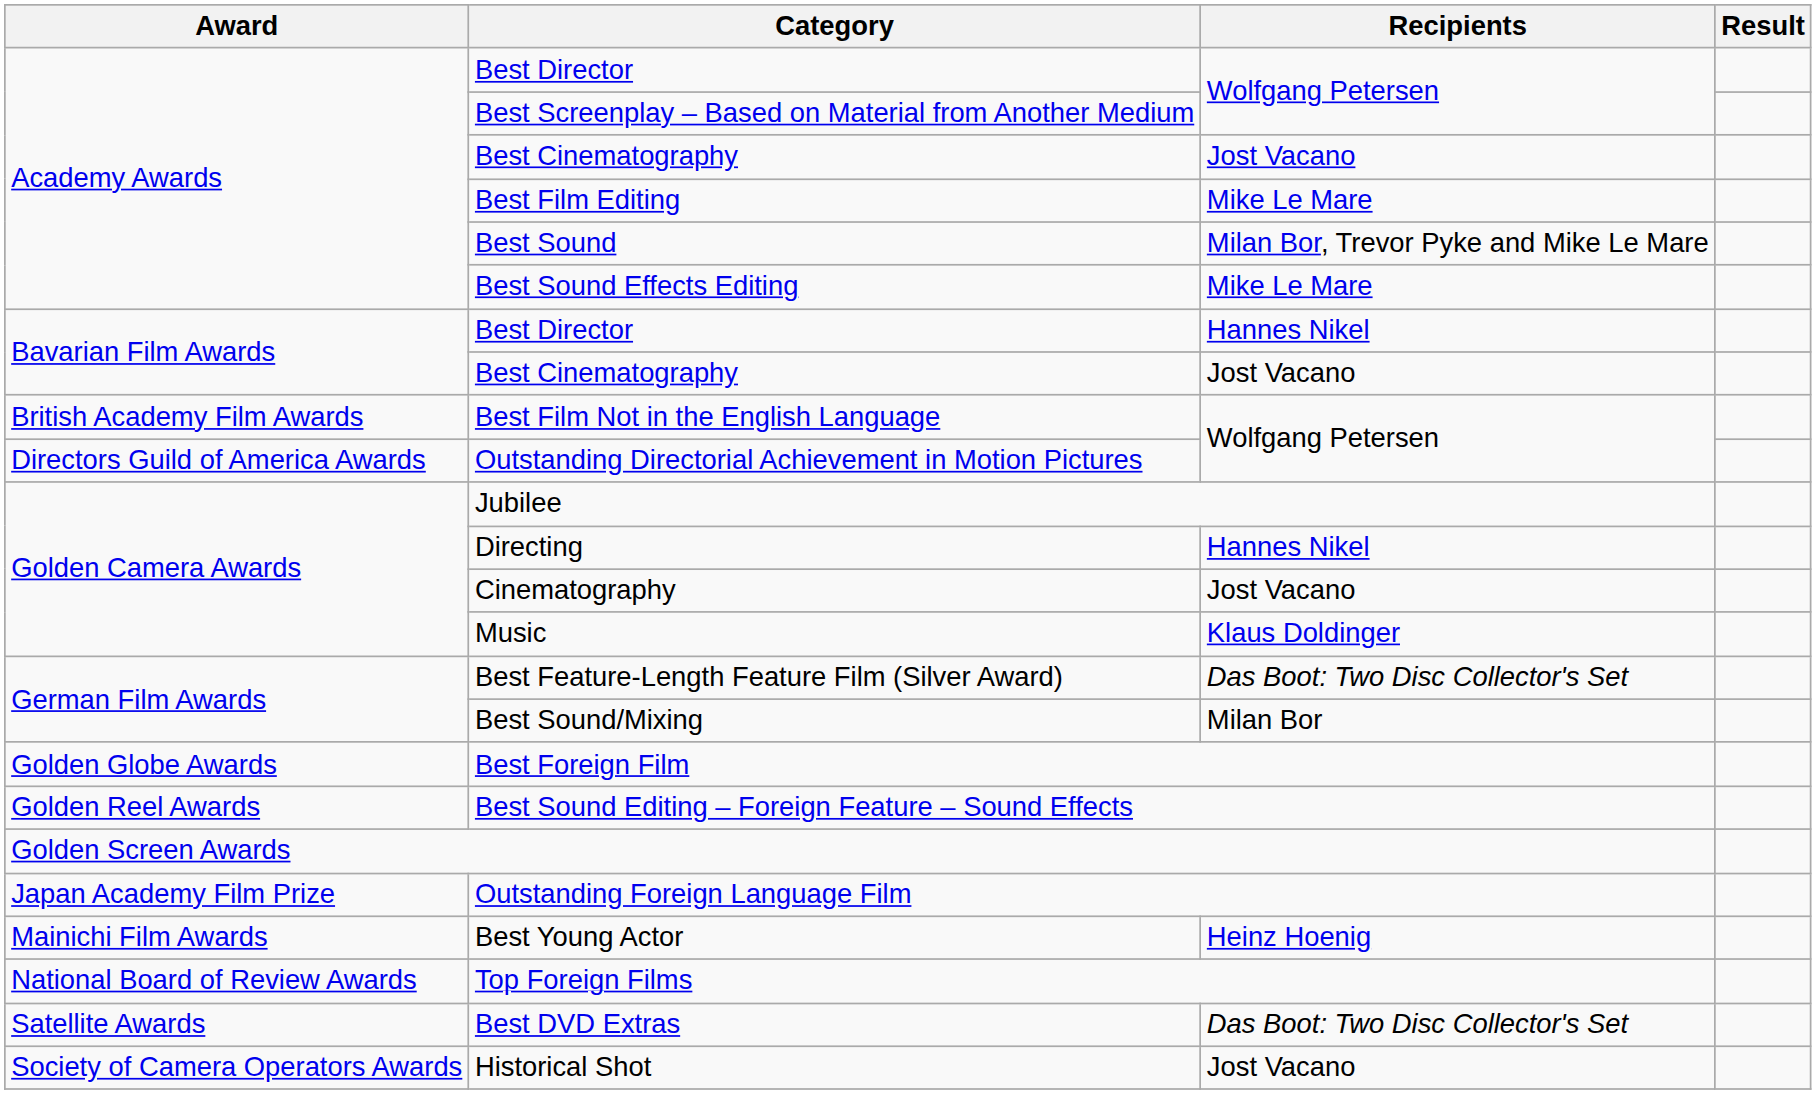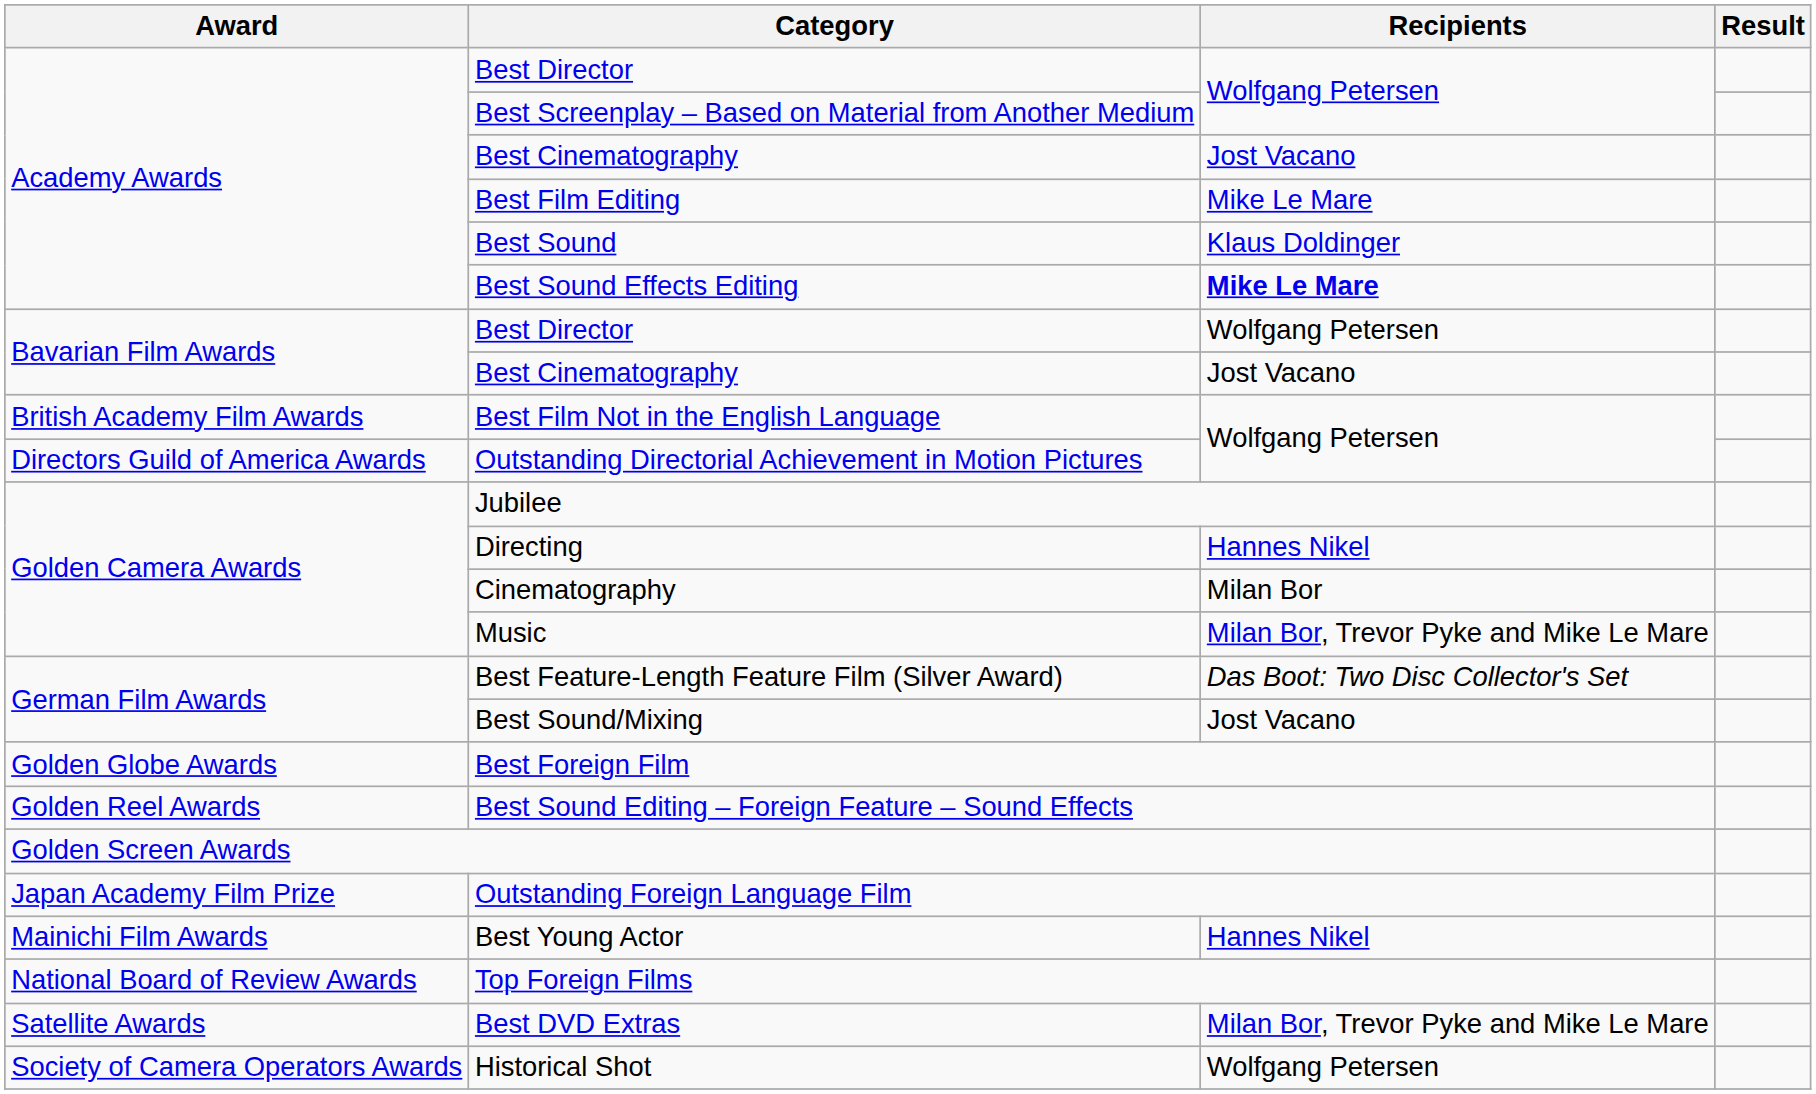 <table class="wikitable">
 <tr>
 <th>Award</th>
 <th>Category</th>
 <th>Recipients</th>
 <th>Result</th>
 </tr>
 <tr>
 <td rowspan="6"><a href='#'>Academy Awards</a></td>
 <td><a href='#'>Best Director</a></td>
 <td rowspan="2"><a href='#'>Wolfgang Petersen</a></td>
 <td></td>
 </tr>
 <tr>
 <td><a href='#'>Best Screenplay – Based on Material from Another Medium</a></td>
 <td></td>
 </tr>
 <tr>
 <td><a href='#'>Best Cinematography</a></td>
 <td><a href='#'>Jost Vacano</a></td>
 <td></td>
 </tr>
 <tr>
 <td><a href='#'>Best Film Editing</a></td>
 <td><a href='#'>Mike Le Mare</a></td>
 <td></td>
 </tr>
 <tr>
 <td><a href='#'>Best Sound</a></td>
-<td><a href='#'>Milan Bor</a>, Trevor Pyke and Mike Le Mare</td>
+<td><a href='#'>Klaus Doldinger</a></td>
 <td></td>
 </tr>
 <tr>
 <td><a href='#'>Best Sound Effects Editing</a></td>
-<td><a href='#'>Mike Le Mare</a></td>
+<td><strong><a href='#'>Mike Le Mare</a></strong></td>
 <td></td>
 </tr>
 <tr>
 <td rowspan="2"><a href='#'>Bavarian Film Awards</a></td>
 <td><a href='#'>Best Director</a></td>
-<td><a href='#'>Hannes Nikel</a></td>
+<td>Wolfgang Petersen</td>
 <td></td>
 </tr>
 <tr>
 <td><a href='#'>Best Cinematography</a></td>
 <td>Jost Vacano</td>
 <td></td>
 </tr>
 <tr>
 <td><a href='#'>British Academy Film Awards</a></td>
 <td><a href='#'>Best Film Not in the English Language</a></td>
 <td rowspan="2">Wolfgang Petersen</td>
 <td></td>
 </tr>
 <tr>
 <td><a href='#'>Directors Guild of America Awards</a></td>
 <td><a href='#'>Outstanding Directorial Achievement in Motion Pictures</a></td>
 <td></td>
 </tr>
 <tr>
 <td rowspan="4"><a href='#'>Golden Camera Awards</a></td>
 <td colspan="2">Jubilee</td>
 <td></td>
 </tr>
 <tr>
 <td>Directing </td>
 <td><a href='#'>Hannes Nikel</a></td>
 <td></td>
 </tr>
 <tr>
 <td>Cinematography </td>
-<td>Jost Vacano</td>
+<td>Milan Bor </td>
 <td></td>
 </tr>
 <tr>
 <td>Music </td>
-<td><a href='#'>Klaus Doldinger</a></td>
+<td><a href='#'>Milan Bor</a>, Trevor Pyke and Mike Le Mare</td>
 <td></td>
 </tr>
 <tr>
 <td rowspan="2"><a href='#'>German Film Awards</a></td>
 <td>Best Feature-Length Feature Film (Silver Award)</td>
 <td><em>Das Boot: Two Disc Collector's Set</em></td>
 <td></td>
 </tr>
 <tr>
 <td>Best Sound/Mixing</td>
-<td>Milan Bor </td>
+<td>Jost Vacano</td>
 <td></td>
 </tr>
 <tr>
 <td><a href='#'>Golden Globe Awards</a></td>
 <td colspan="2"><a href='#'>Best Foreign Film</a></td>
 <td></td>
 </tr>
 <tr>
 <td><a href='#'>Golden Reel Awards</a></td>
 <td colspan="2"><a href='#'>Best Sound Editing – Foreign Feature – Sound Effects</a></td>
 <td></td>
 </tr>
 <tr>
 <td colspan="3"><a href='#'>Golden Screen Awards</a></td>
 <td></td>
 </tr>
 <tr>
 <td><a href='#'>Japan Academy Film Prize</a></td>
 <td colspan="2"><a href='#'>Outstanding Foreign Language Film</a></td>
 <td></td>
 </tr>
 <tr>
 <td><a href='#'>Mainichi Film Awards</a></td>
 <td>Best Young Actor</td>
-<td><a href='#'>Heinz Hoenig</a></td>
+<td><a href='#'>Hannes Nikel</a></td>
 <td></td>
 </tr>
 <tr>
 <td><a href='#'>National Board of Review Awards</a></td>
 <td colspan="2"><a href='#'>Top Foreign Films</a></td>
 <td></td>
 </tr>
 <tr>
 <td><a href='#'>Satellite Awards</a></td>
 <td><a href='#'>Best DVD Extras</a></td>
-<td><em>Das Boot: Two Disc Collector's Set</em></td>
+<td><a href='#'>Milan Bor</a>, Trevor Pyke and Mike Le Mare</td>
 <td></td>
 </tr>
 <tr>
 <td><a href='#'>Society of Camera Operators Awards</a></td>
 <td>Historical Shot</td>
-<td>Jost Vacano</td>
+<td>Wolfgang Petersen</td>
 <td></td>
 </tr>
 </table>
